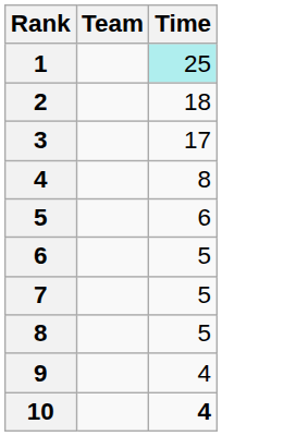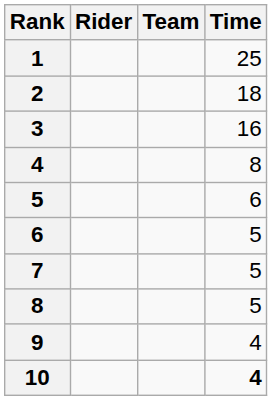 <table class="wikitable" margin-bottom:0;">
 <tr>
 <th scope="col">Rank</th>
+<th scope="col">Rider</th>
 <th scope="col">Team</th>
 <th scope="col">Time</th>
 </tr>
 <tr>
 <th scope="row">1</th>
+<td> </td>
 <td></td>
-<td align="right" style="background: paleturquoise;">25</td>
+<td align="right">25</td>
 </tr>
 <tr>
 <th scope="row">2</th>
+<td></td>
 <td></td>
 <td align="right">18</td>
 </tr>
 <tr>
 <th scope="row">3</th>
 <td></td>
-<td align="right">17</td>
+<td></td>
+<td align="right">16</td>
 </tr>
 <tr>
 <th scope="row">4</th>
+<td></td>
 <td></td>
 <td align="right">8</td>
 </tr>
 <tr>
 <th scope="row">5</th>
 <td></td>
+<td></td>
 <td align="right">6</td>
 </tr>
 <tr>
 <th scope="row">6</th>
+<td></td>
 <td></td>
 <td align="right">5</td>
 </tr>
 <tr>
 <th scope="row">7</th>
 <td></td>
+<td></td>
 <td align="right">5</td>
 </tr>
 <tr>
 <th scope="row">8</th>
+<td></td>
 <td></td>
 <td align="right">5</td>
 </tr>
 <tr>
 <th scope="row">9</th>
 <td></td>
+<td></td>
 <td align="right">4</td>
 </tr>
 <tr>
 <th scope="row">10</th>
 <td></td>
+<td></td>
 <td align="right"><strong>4</strong></td>
 </tr>
 </table>
